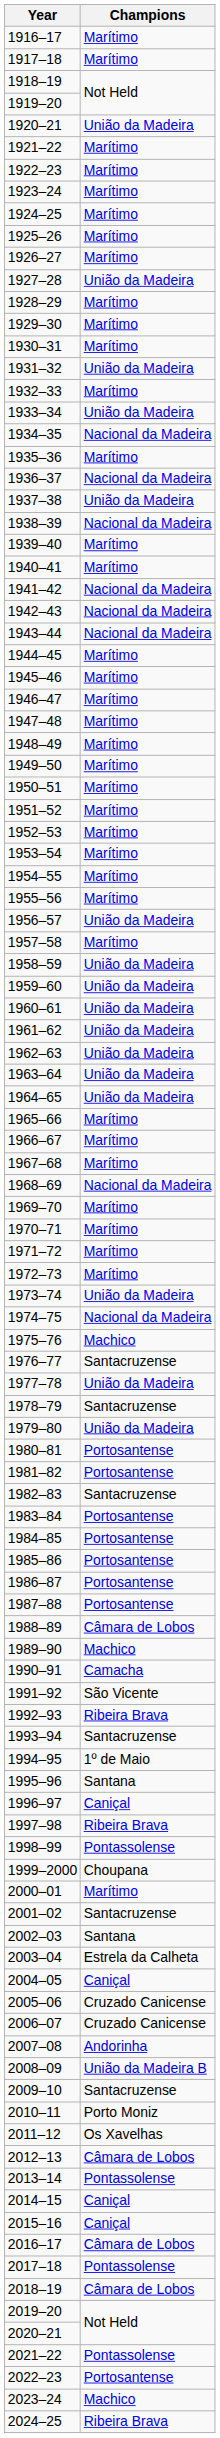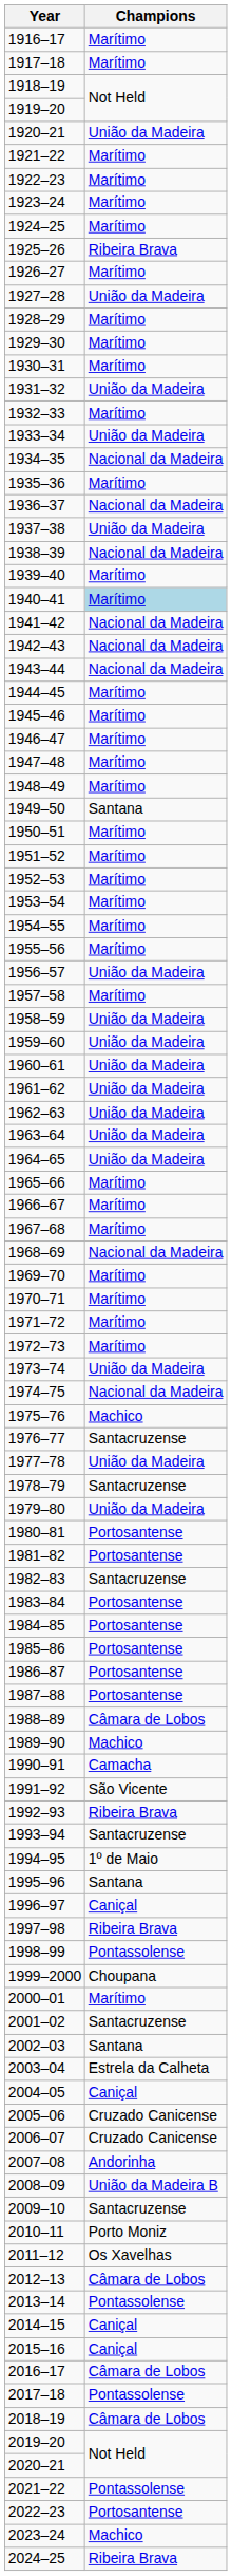 <table class="wikitable" style="text-align:left">
 <tr>
 <th style= width="100px">Year</th>
 <th style= width="400px">Champions</th>
 </tr>
 <tr>
 <td>1916–17</td>
 <td><a href='#'>Marítimo</a></td>
 </tr>
 <tr>
 <td>1917–18</td>
 <td><a href='#'>Marítimo</a></td>
 </tr>
 <tr>
 <td>1918–19</td>
 <td rowspan=2>Not Held</td>
 </tr>
 <tr>
 <td>1919–20</td>
 </tr>
 <tr>
 <td>1920–21</td>
 <td><a href='#'>União da Madeira</a></td>
 </tr>
 <tr>
 <td>1921–22</td>
 <td><a href='#'>Marítimo</a></td>
 </tr>
 <tr>
 <td>1922–23</td>
 <td><a href='#'>Marítimo</a></td>
 </tr>
 <tr>
 <td>1923–24</td>
 <td><a href='#'>Marítimo</a></td>
 </tr>
 <tr>
 <td>1924–25</td>
 <td><a href='#'>Marítimo</a></td>
 </tr>
 <tr>
 <td>1925–26</td>
-<td><a href='#'>Marítimo</a></td>
+<td><a href='#'>Ribeira Brava</a></td>
 </tr>
 <tr>
 <td>1926–27</td>
 <td><a href='#'>Marítimo</a></td>
 </tr>
 <tr>
 <td>1927–28</td>
 <td><a href='#'>União da Madeira</a></td>
 </tr>
 <tr>
 <td>1928–29</td>
 <td><a href='#'>Marítimo</a></td>
 </tr>
 <tr>
 <td>1929–30</td>
 <td><a href='#'>Marítimo</a></td>
 </tr>
 <tr>
 <td>1930–31</td>
 <td><a href='#'>Marítimo</a></td>
 </tr>
 <tr>
 <td>1931–32</td>
 <td><a href='#'>União da Madeira</a></td>
 </tr>
 <tr>
 <td>1932–33</td>
 <td><a href='#'>Marítimo</a></td>
 </tr>
 <tr>
 <td>1933–34</td>
 <td><a href='#'>União da Madeira</a></td>
 </tr>
 <tr>
 <td>1934–35</td>
 <td><a href='#'>Nacional da Madeira</a></td>
 </tr>
 <tr>
 <td>1935–36</td>
 <td><a href='#'>Marítimo</a></td>
 </tr>
 <tr>
 <td>1936–37</td>
 <td><a href='#'>Nacional da Madeira</a></td>
 </tr>
 <tr>
 <td>1937–38</td>
 <td><a href='#'>União da Madeira</a></td>
 </tr>
 <tr>
 <td>1938–39</td>
 <td><a href='#'>Nacional da Madeira</a></td>
 </tr>
 <tr>
 <td>1939–40</td>
 <td><a href='#'>Marítimo</a></td>
 </tr>
 <tr>
 <td>1940–41</td>
-<td><a href='#'>Marítimo</a></td>
+<td style="background: lightblue;"><a href='#'>Marítimo</a></td>
 </tr>
 <tr>
 <td>1941–42</td>
 <td><a href='#'>Nacional da Madeira</a></td>
 </tr>
 <tr>
 <td>1942–43</td>
 <td><a href='#'>Nacional da Madeira</a></td>
 </tr>
 <tr>
 <td>1943–44</td>
 <td><a href='#'>Nacional da Madeira</a></td>
 </tr>
 <tr>
 <td>1944–45</td>
 <td><a href='#'>Marítimo</a></td>
 </tr>
 <tr>
 <td>1945–46</td>
 <td><a href='#'>Marítimo</a></td>
 </tr>
 <tr>
 <td>1946–47</td>
 <td><a href='#'>Marítimo</a></td>
 </tr>
 <tr>
 <td>1947–48</td>
 <td><a href='#'>Marítimo</a></td>
 </tr>
 <tr>
 <td>1948–49</td>
 <td><a href='#'>Marítimo</a></td>
 </tr>
 <tr>
 <td>1949–50</td>
-<td><a href='#'>Marítimo</a></td>
+<td>Santana</td>
 </tr>
 <tr>
 <td>1950–51</td>
 <td><a href='#'>Marítimo</a></td>
 </tr>
 <tr>
 <td>1951–52</td>
 <td><a href='#'>Marítimo</a></td>
 </tr>
 <tr>
 <td>1952–53</td>
 <td><a href='#'>Marítimo</a></td>
 </tr>
 <tr>
 <td>1953–54</td>
 <td><a href='#'>Marítimo</a></td>
 </tr>
 <tr>
 <td>1954–55</td>
 <td><a href='#'>Marítimo</a></td>
 </tr>
 <tr>
 <td>1955–56</td>
 <td><a href='#'>Marítimo</a></td>
 </tr>
 <tr>
 <td>1956–57</td>
 <td><a href='#'>União da Madeira</a></td>
 </tr>
 <tr>
 <td>1957–58</td>
 <td><a href='#'>Marítimo</a></td>
 </tr>
 <tr>
 <td>1958–59</td>
 <td><a href='#'>União da Madeira</a></td>
 </tr>
 <tr>
 <td>1959–60</td>
 <td><a href='#'>União da Madeira</a></td>
 </tr>
 <tr>
 <td>1960–61</td>
 <td><a href='#'>União da Madeira</a></td>
 </tr>
 <tr>
 <td>1961–62</td>
 <td><a href='#'>União da Madeira</a></td>
 </tr>
 <tr>
 <td>1962–63</td>
 <td><a href='#'>União da Madeira</a></td>
 </tr>
 <tr>
 <td>1963–64</td>
 <td><a href='#'>União da Madeira</a></td>
 </tr>
 <tr>
 <td>1964–65</td>
 <td><a href='#'>União da Madeira</a></td>
 </tr>
 <tr>
 <td>1965–66</td>
 <td><a href='#'>Marítimo</a></td>
 </tr>
 <tr>
 <td>1966–67</td>
 <td><a href='#'>Marítimo</a></td>
 </tr>
 <tr>
 <td>1967–68</td>
 <td><a href='#'>Marítimo</a></td>
 </tr>
 <tr>
 <td>1968–69</td>
 <td><a href='#'>Nacional da Madeira</a></td>
 </tr>
 <tr>
 <td>1969–70</td>
 <td><a href='#'>Marítimo</a></td>
 </tr>
 <tr>
 <td>1970–71</td>
 <td><a href='#'>Marítimo</a></td>
 </tr>
 <tr>
 <td>1971–72</td>
 <td><a href='#'>Marítimo</a></td>
 </tr>
 <tr>
 <td>1972–73</td>
 <td><a href='#'>Marítimo</a></td>
 </tr>
 <tr>
 <td>1973–74</td>
 <td><a href='#'>União da Madeira</a></td>
 </tr>
 <tr>
 <td>1974–75</td>
 <td><a href='#'>Nacional da Madeira</a></td>
 </tr>
 <tr>
 <td>1975–76</td>
 <td><a href='#'>Machico</a></td>
 </tr>
 <tr>
 <td>1976–77</td>
 <td>Santacruzense</td>
 </tr>
 <tr>
 <td>1977–78</td>
 <td><a href='#'>União da Madeira</a></td>
 </tr>
 <tr>
 <td>1978–79</td>
 <td>Santacruzense</td>
 </tr>
 <tr>
 <td>1979–80</td>
 <td><a href='#'>União da Madeira</a></td>
 </tr>
 <tr>
 <td>1980–81</td>
 <td><a href='#'>Portosantense</a></td>
 </tr>
 <tr>
 <td>1981–82</td>
 <td><a href='#'>Portosantense</a></td>
 </tr>
 <tr>
 <td>1982–83</td>
 <td>Santacruzense</td>
 </tr>
 <tr>
 <td>1983–84</td>
 <td><a href='#'>Portosantense</a></td>
 </tr>
 <tr>
 <td>1984–85</td>
 <td><a href='#'>Portosantense</a></td>
 </tr>
 <tr>
 <td>1985–86</td>
 <td><a href='#'>Portosantense</a></td>
 </tr>
 <tr>
 <td>1986–87</td>
 <td><a href='#'>Portosantense</a></td>
 </tr>
 <tr>
 <td>1987–88</td>
 <td><a href='#'>Portosantense</a></td>
 </tr>
 <tr>
 <td>1988–89</td>
 <td><a href='#'>Câmara de Lobos</a></td>
 </tr>
 <tr>
 <td>1989–90</td>
 <td><a href='#'>Machico</a></td>
 </tr>
 <tr>
 <td>1990–91</td>
 <td><a href='#'>Camacha</a></td>
 </tr>
 <tr>
 <td>1991–92</td>
 <td>São Vicente</td>
 </tr>
 <tr>
 <td>1992–93</td>
 <td><a href='#'>Ribeira Brava</a></td>
 </tr>
 <tr>
 <td>1993–94</td>
 <td>Santacruzense</td>
 </tr>
 <tr>
 <td>1994–95</td>
 <td>1º de Maio</td>
 </tr>
 <tr>
 <td>1995–96</td>
 <td>Santana</td>
 </tr>
 <tr>
 <td>1996–97</td>
 <td><a href='#'>Caniçal</a></td>
 </tr>
 <tr>
 <td>1997–98</td>
 <td><a href='#'>Ribeira Brava</a></td>
 </tr>
 <tr>
 <td>1998–99</td>
 <td><a href='#'>Pontassolense</a></td>
 </tr>
 <tr>
 <td>1999–2000</td>
 <td>Choupana</td>
 </tr>
 <tr>
 <td>2000–01</td>
 <td><a href='#'>Marítimo</a></td>
 </tr>
 <tr>
 <td>2001–02</td>
 <td>Santacruzense</td>
 </tr>
 <tr>
 <td>2002–03</td>
 <td>Santana</td>
 </tr>
 <tr>
 <td>2003–04</td>
 <td>Estrela da Calheta</td>
 </tr>
 <tr>
 <td>2004–05</td>
 <td><a href='#'>Caniçal</a></td>
 </tr>
 <tr>
 <td>2005–06</td>
 <td>Cruzado Canicense</td>
 </tr>
 <tr>
 <td>2006–07</td>
 <td>Cruzado Canicense</td>
 </tr>
 <tr>
 <td>2007–08</td>
 <td><a href='#'>Andorinha</a></td>
 </tr>
 <tr>
 <td>2008–09</td>
 <td><a href='#'>União da Madeira B</a></td>
 </tr>
 <tr>
 <td>2009–10</td>
 <td>Santacruzense</td>
 </tr>
 <tr>
 <td>2010–11</td>
 <td>Porto Moniz</td>
 </tr>
 <tr>
 <td>2011–12</td>
 <td>Os Xavelhas</td>
 </tr>
 <tr>
 <td>2012–13</td>
 <td><a href='#'>Câmara de Lobos</a></td>
 </tr>
 <tr>
 <td>2013–14</td>
 <td><a href='#'>Pontassolense</a></td>
 </tr>
 <tr>
 <td>2014–15</td>
 <td><a href='#'>Caniçal</a></td>
 </tr>
 <tr>
 <td>2015–16</td>
 <td><a href='#'>Caniçal</a></td>
 </tr>
 <tr>
 <td>2016–17</td>
 <td><a href='#'>Câmara de Lobos</a></td>
 </tr>
 <tr>
 <td>2017–18</td>
 <td><a href='#'>Pontassolense</a></td>
 </tr>
 <tr>
 <td>2018–19</td>
 <td><a href='#'>Câmara de Lobos</a></td>
 </tr>
 <tr>
 <td>2019–20</td>
 <td rowspan=2>Not Held</td>
 </tr>
 <tr>
 <td>2020–21</td>
 </tr>
 <tr>
 <td>2021–22</td>
 <td><a href='#'>Pontassolense</a></td>
 </tr>
 <tr>
 <td>2022–23</td>
 <td><a href='#'>Portosantense</a></td>
 </tr>
 <tr>
 <td>2023–24</td>
 <td><a href='#'>Machico</a></td>
 </tr>
 <tr>
 <td>2024–25</td>
 <td><a href='#'>Ribeira Brava</a></td>
 </tr>
 </table>
